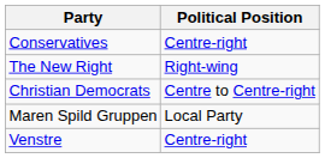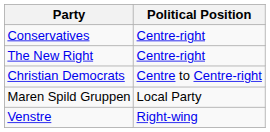 <table class="wikitable mw-collapsible mw-collapsed">
 <tr>
 <th>Party</th>
 <th>Political Position</th>
 </tr>
 <tr>
 <td><a href='#'>Conservatives</a></td>
 <td><a href='#'>Centre-right</a></td>
 </tr>
 <tr>
 <td><a href='#'>The New Right</a></td>
-<td><a href='#'>Right-wing</a></td>
+<td><a href='#'>Centre-right</a></td>
 </tr>
 <tr>
 <td><a href='#'>Christian Democrats</a></td>
 <td><a href='#'>Centre</a> to <a href='#'>Centre-right</a></td>
 </tr>
 <tr>
 <td>Maren Spild Gruppen</td>
 <td>Local Party</td>
 </tr>
 <tr>
 <td><a href='#'>Venstre</a></td>
-<td><a href='#'>Centre-right</a></td>
+<td><a href='#'>Right-wing</a></td>
 </tr>
 </table>
